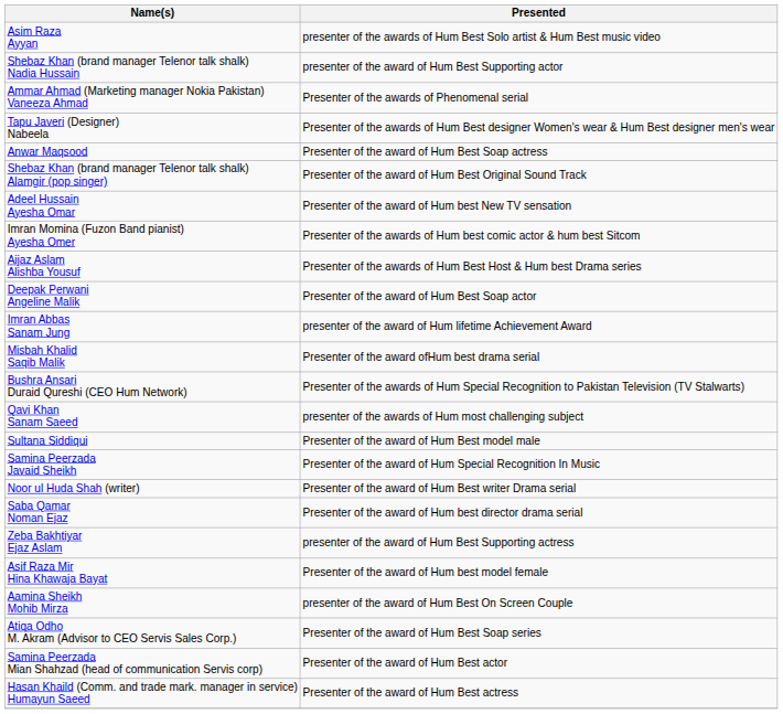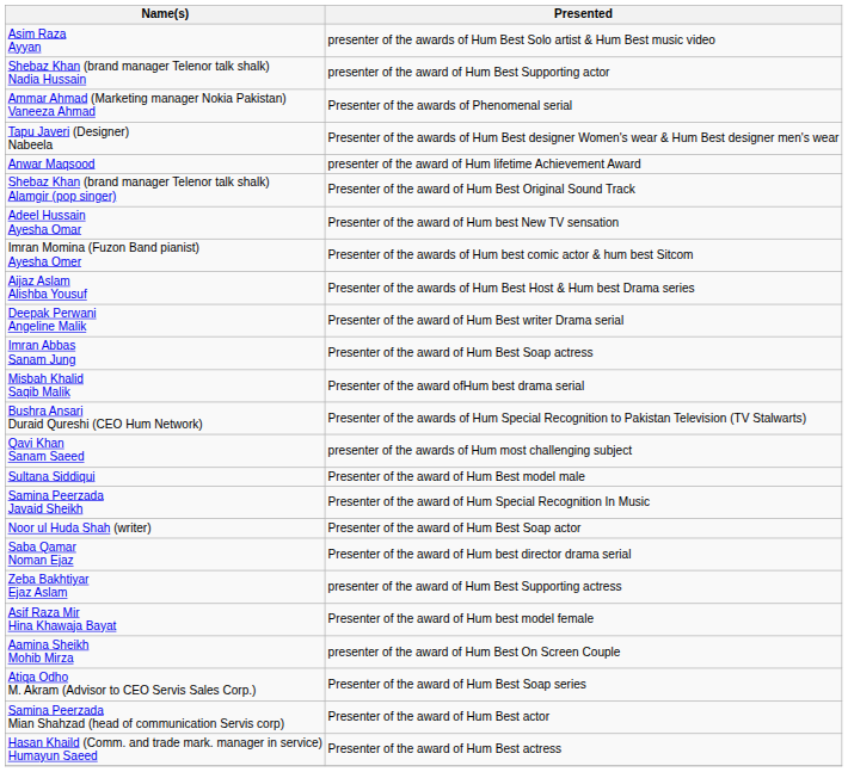 <table class="wikitable">
 <tr>
 <th>Name(s)</th>
 <th>Presented</th>
 </tr>
 <tr>
 <td><a href='#'>Asim Raza</a><br> <a href='#'>Ayyan</a></td>
 <td>presenter of the awards of Hum Best Solo artist & Hum Best music video</td>
 </tr>
 <tr>
 <td><a href='#'>Shebaz Khan</a> (brand manager Telenor talk shalk)<br><a href='#'>Nadia Hussain</a></td>
 <td>presenter of the award of Hum Best Supporting actor</td>
 </tr>
 <tr>
 <td><a href='#'>Ammar Ahmad</a> (Marketing manager Nokia Pakistan)<br><a href='#'>Vaneeza Ahmad</a></td>
 <td>Presenter of the awards of Phenomenal serial</td>
 </tr>
 <tr>
 <td><a href='#'>Tapu Javeri</a> (Designer)<br>Nabeela</td>
 <td>Presenter of the awards of Hum Best designer Women's wear  & Hum Best  designer men's wear</td>
 </tr>
 <tr>
 <td><a href='#'>Anwar Maqsood</a></td>
-<td>Presenter of the award of Hum Best Soap actress</td>
+<td>presenter of the award of Hum lifetime Achievement Award</td>
 </tr>
 <tr>
 <td><a href='#'>Shebaz Khan</a> (brand manager Telenor talk shalk)<br><a href='#'>Alamgir (pop singer)</a></td>
 <td>Presenter of the award of Hum Best Original Sound Track</td>
 </tr>
 <tr>
 <td><a href='#'>Adeel Hussain</a> <br><a href='#'>Ayesha Omar</a></td>
 <td>Presenter of the award of Hum best New TV sensation</td>
 </tr>
 <tr>
 <td>Imran Momina (Fuzon Band pianist)<br><a href='#'>Ayesha Omer</a></td>
 <td>Presenter of the awards of Hum best comic actor & hum best Sitcom</td>
 </tr>
 <tr>
 <td><a href='#'>Aijaz Aslam</a><br><a href='#'>Alishba Yousuf</a></td>
 <td>Presenter of the awards of Hum Best Host & Hum best Drama series</td>
 </tr>
 <tr>
 <td><a href='#'>Deepak Perwani</a><br><a href='#'>Angeline Malik</a></td>
-<td>Presenter of the award of Hum Best Soap actor</td>
+<td>Presenter of the award of Hum Best writer Drama serial</td>
 </tr>
 <tr>
 <td><a href='#'>Imran Abbas</a><br><a href='#'>Sanam Jung</a></td>
-<td>presenter of the award of Hum lifetime Achievement Award</td>
+<td>Presenter of the award of Hum Best Soap actress</td>
 </tr>
 <tr>
 <td><a href='#'>Misbah Khalid</a> <br> <a href='#'>Saqib Malik</a></td>
 <td>Presenter of the award ofHum best  drama serial</td>
 </tr>
 <tr>
 <td><a href='#'>Bushra Ansari</a><br>Duraid Qureshi (CEO Hum Network)</td>
 <td>Presenter of the awards of Hum Special Recognition to Pakistan Television (TV Stalwarts)</td>
 </tr>
 <tr>
 <td><a href='#'>Qavi Khan</a><br><a href='#'>Sanam Saeed</a></td>
 <td>presenter of the awards of Hum most challenging subject</td>
 </tr>
 <tr>
 <td><a href='#'>Sultana Siddiqui</a></td>
 <td>Presenter of the award of Hum Best model male</td>
 </tr>
 <tr>
 <td><a href='#'>Samina Peerzada</a><br><a href='#'>Javaid Sheikh</a></td>
 <td>Presenter of the award of Hum Special Recognition In Music</td>
 </tr>
 <tr>
 <td><a href='#'>Noor ul Huda Shah</a> (writer)</td>
-<td>Presenter of the award of Hum Best writer Drama serial</td>
+<td>Presenter of the award of Hum Best Soap actor</td>
 </tr>
 <tr>
 <td><a href='#'>Saba Qamar</a><br><a href='#'>Noman Ejaz</a></td>
 <td>Presenter of the award of Hum best director drama serial</td>
 </tr>
 <tr>
 <td><a href='#'>Zeba Bakhtiyar</a><br><a href='#'>Ejaz Aslam</a></td>
 <td>presenter of the award of Hum Best Supporting actress</td>
 </tr>
 <tr>
 <td><a href='#'>Asif Raza Mir</a><br><a href='#'>Hina Khawaja Bayat</a></td>
 <td>Presenter of the award of Hum best model female</td>
 </tr>
 <tr>
 <td><a href='#'>Aamina Sheikh</a><br><a href='#'>Mohib Mirza</a></td>
 <td>presenter of the award of Hum Best On Screen Couple</td>
 </tr>
 <tr>
 <td><a href='#'>Atiqa Odho</a><br> M. Akram (Advisor to CEO Servis Sales Corp.)</td>
 <td>Presenter of the award of Hum Best Soap series</td>
 </tr>
 <tr>
 <td><a href='#'>Samina Peerzada</a><br>Mian Shahzad (head of communication Servis corp)</td>
 <td>Presenter of the award of Hum Best actor</td>
 </tr>
 <tr>
 <td><a href='#'>Hasan Khaild</a> (Comm. and trade mark. manager in service)<br><a href='#'>Humayun Saeed</a></td>
 <td>Presenter of the award of Hum Best actress</td>
 </tr>
 <tr>
 </tr>
 </table>
